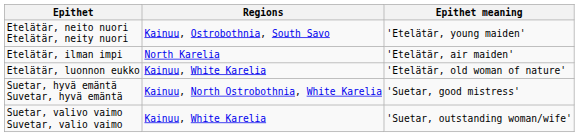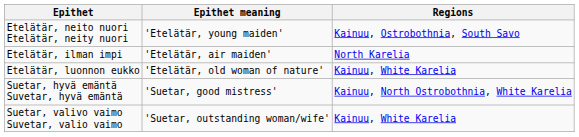 <table class="wikitable sortable">
 <tr>
 <th>Epithet</th>
+<th class="unsortable">Epithet meaning</th>
 <th>Regions</th>
-<th class="unsortable">Epithet meaning</th>
 </tr>
 <tr>
 <td>Etelätär, neito nuori<br>Etelätär, neity nuori</td>
+<td>'Etelätär, young maiden'</td>
 <td><a href='#'>Kainuu</a>, <a href='#'>Ostrobothnia</a>, <a href='#'>South Savo</a></td>
-<td>'Etelätär, young maiden'</td>
 </tr>
 <tr>
 <td>Etelätär, ilman impi</td>
+<td>'Etelätär, air maiden'</td>
 <td><a href='#'>North Karelia</a></td>
-<td>'Etelätär, air maiden'</td>
 </tr>
 <tr>
 <td>Etelätär, luonnon eukko</td>
+<td>'Etelätär, old woman of nature'</td>
 <td><a href='#'>Kainuu</a>, <a href='#'>White Karelia</a></td>
-<td>'Etelätär, old woman of nature'</td>
 </tr>
 <tr>
 <td>Suetar, hyvä emäntä<br>Suvetar, hyvä emäntä</td>
+<td>'Suetar, good mistress'</td>
 <td><a href='#'>Kainuu</a>, <a href='#'>North Ostrobothnia</a>, <a href='#'>White Karelia</a></td>
-<td>'Suetar, good mistress'</td>
 </tr>
 <tr>
 <td>Suetar, valivo vaimo<br>Suvetar, valio vaimo</td>
+<td>'Suetar, outstanding woman/wife'</td>
 <td><a href='#'>Kainuu</a>, <a href='#'>White Karelia</a></td>
-<td>'Suetar, outstanding woman/wife'</td>
 </tr>
 </table>
